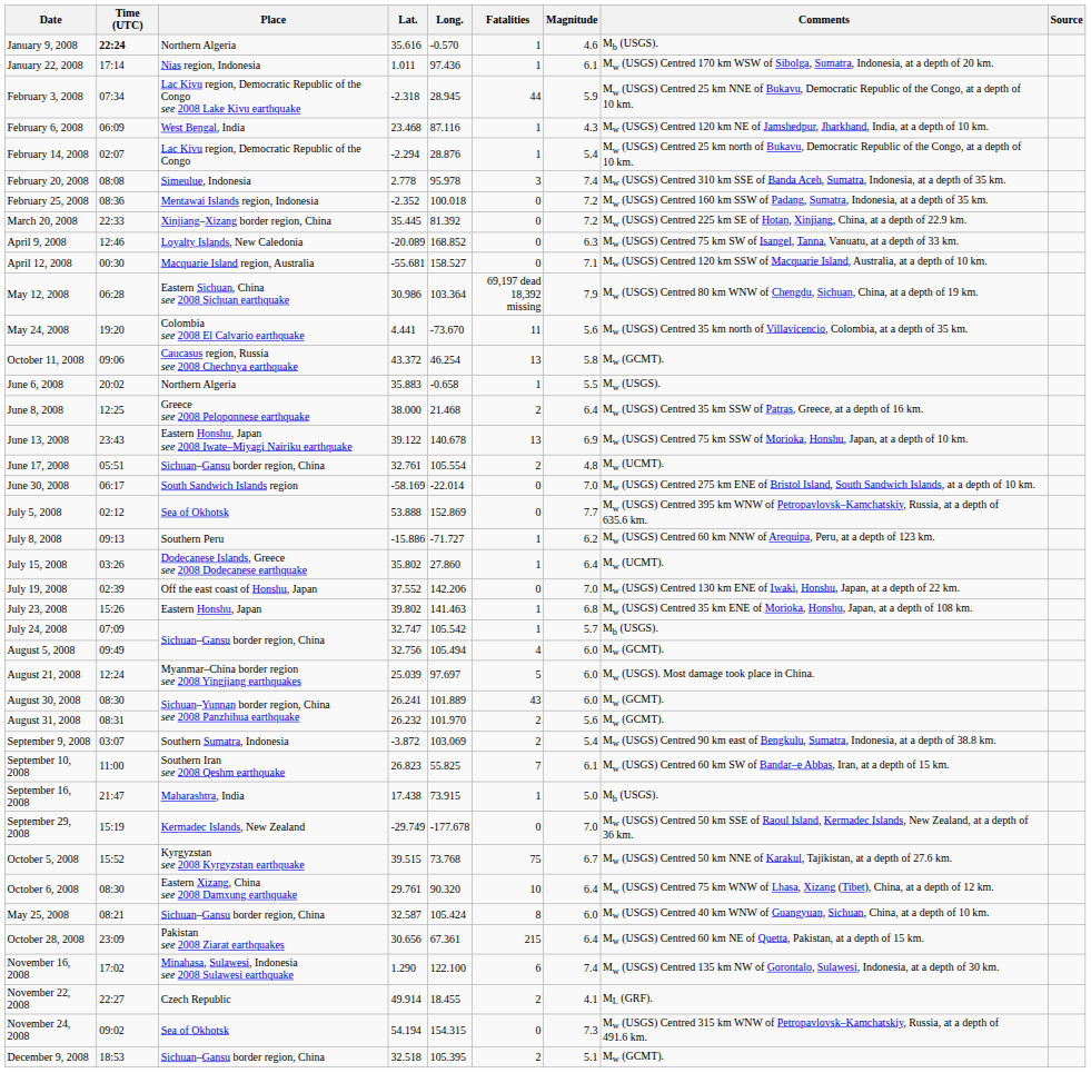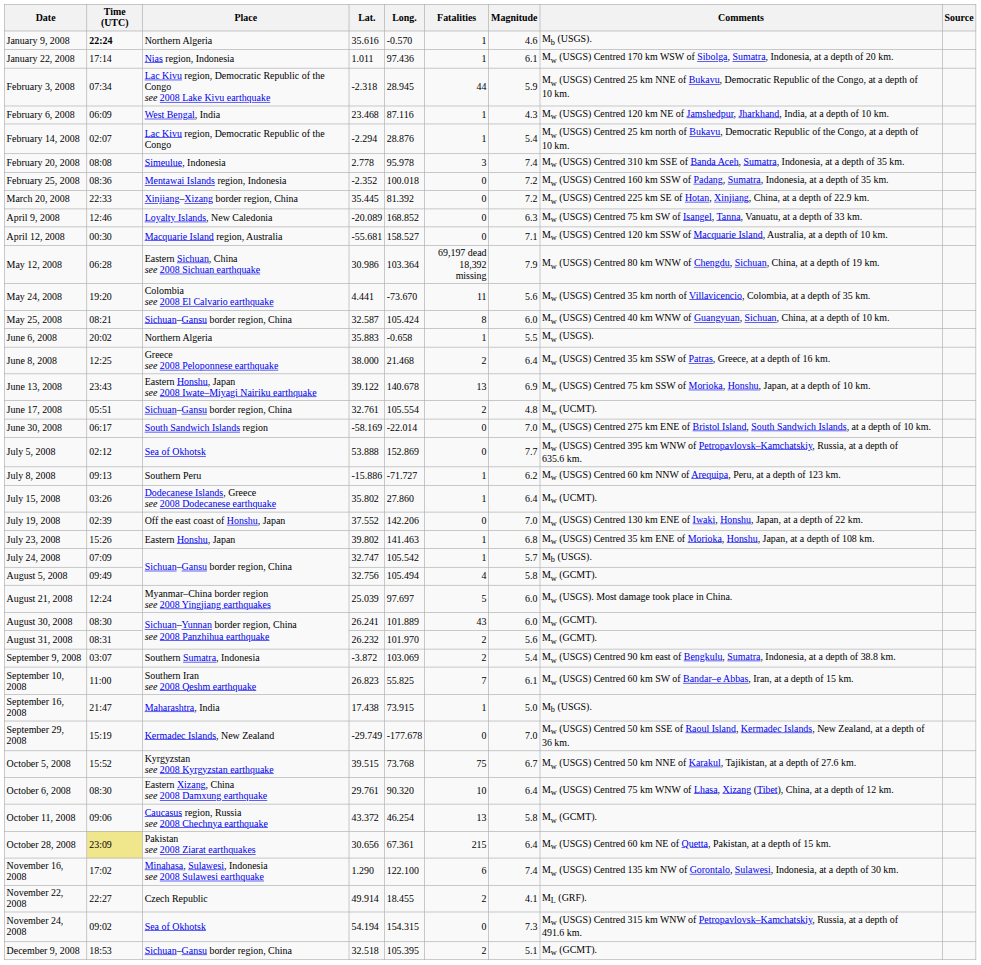 <table class="wikitable sortable">
 <tr style="background:#ececec;">
 <th>Date</th>
 <th>Time (UTC)</th>
 <th>Place</th>
 <th>Lat.</th>
 <th>Long.</th>
 <th>Fatalities</th>
 <th>Magnitude</th>
 <th>Comments</th>
 <th>Source</th>
 </tr>
 <tr>
 <td>January 9, 2008</td>
 <td><strong>22:24</strong></td>
 <td>Northern Algeria</td>
 <td>35.616</td>
 <td>-0.570</td>
 <td style="text-align:right;">1</td>
 <td style="text-align:right;">4.6</td>
 <td>M<sub>b</sub> (USGS).</td>
 <td></td>
 </tr>
 <tr>
 <td>January 22, 2008</td>
 <td>17:14</td>
 <td><a href='#'>Nias</a> region, Indonesia</td>
 <td>1.011</td>
 <td>97.436</td>
 <td style="text-align:right;">1</td>
 <td style="text-align:right;">6.1</td>
 <td>M<sub>w</sub> (USGS) Centred 170 km WSW of <a href='#'>Sibolga</a>, <a href='#'>Sumatra</a>, Indonesia, at a depth of 20 km.</td>
 <td style="text-align:right;"></td>
 </tr>
 <tr>
 <td>February 3, 2008</td>
 <td>07:34</td>
 <td><a href='#'>Lac Kivu</a> region, Democratic Republic of the Congo<br> <em>see</em> <a href='#'>2008 Lake Kivu earthquake</a></td>
 <td>-2.318</td>
 <td>28.945</td>
 <td style="text-align:right;">44</td>
 <td style="text-align:right;">5.9</td>
 <td>M<sub>w</sub> (USGS) Centred 25 km NNE of <a href='#'>Bukavu</a>, Democratic Republic of the Congo, at a depth of 10 km.</td>
 <td style="text-align:right;"></td>
 </tr>
 <tr>
 <td>February 6, 2008</td>
 <td>06:09</td>
 <td><a href='#'>West Bengal</a>, India</td>
 <td>23.468</td>
 <td>87.116</td>
 <td style="text-align:right;">1</td>
 <td style="text-align:right;">4.3</td>
 <td>M<sub>w</sub> (USGS) Centred 120 km NE of <a href='#'>Jamshedpur</a>, <a href='#'>Jharkhand</a>, India, at a depth of 10 km.</td>
 <td style="text-align:right;"></td>
 </tr>
 <tr>
 <td>February 14, 2008</td>
 <td>02:07</td>
 <td><a href='#'>Lac Kivu</a> region, Democratic Republic of the Congo</td>
 <td>-2.294</td>
 <td>28.876</td>
 <td style="text-align:right;">1</td>
 <td style="text-align:right;">5.4</td>
 <td>M<sub>w</sub> (USGS) Centred 25 km north of <a href='#'>Bukavu</a>, Democratic Republic of the Congo, at a depth of 10 km.</td>
 <td style="text-align:right;"></td>
 </tr>
 <tr>
 <td>February 20, 2008</td>
 <td>08:08</td>
 <td><a href='#'>Simeulue</a>, Indonesia</td>
 <td>2.778</td>
 <td>95.978</td>
 <td style="text-align:right;">3</td>
 <td style="text-align:right;">7.4</td>
 <td>M<sub>w</sub> (USGS) Centred 310 km SSE of <a href='#'>Banda Aceh</a>, <a href='#'>Sumatra</a>, Indonesia, at a depth of 35 km.</td>
 <td style="text-align:right;"></td>
 </tr>
 <tr>
 <td>February 25, 2008</td>
 <td>08:36</td>
 <td><a href='#'>Mentawai Islands</a> region, Indonesia</td>
 <td>-2.352</td>
 <td>100.018</td>
 <td style="text-align:right;">0</td>
 <td style="text-align:right;">7.2</td>
 <td>M<sub>w</sub> (USGS) Centred 160 km SSW of <a href='#'>Padang</a>, <a href='#'>Sumatra</a>, Indonesia, at a depth of 35 km.</td>
 <td style="text-align:right;"></td>
 </tr>
 <tr>
 <td>March 20, 2008</td>
 <td>22:33</td>
 <td><a href='#'>Xinjiang</a>–<a href='#'>Xizang</a> border region, China</td>
 <td>35.445</td>
 <td>81.392</td>
 <td style="text-align:right;">0</td>
 <td style="text-align:right;">7.2</td>
 <td>M<sub>w</sub> (USGS) Centred 225 km SE of <a href='#'>Hotan</a>, <a href='#'>Xinjiang</a>, China, at a depth of 22.9 km.</td>
 <td style="text-align:right;"></td>
 </tr>
 <tr>
 <td>April 9, 2008</td>
 <td>12:46</td>
 <td><a href='#'>Loyalty Islands</a>, New Caledonia</td>
 <td>-20.089</td>
 <td>168.852</td>
 <td style="text-align:right;">0</td>
 <td style="text-align:right;">6.3</td>
 <td>M<sub>w</sub> (USGS) Centred 75 km SW of <a href='#'>Isangel</a>, <a href='#'>Tanna</a>, Vanuatu, at a depth of 33 km.</td>
 <td style="text-align:right;"></td>
 </tr>
 <tr>
 <td>April 12, 2008</td>
 <td>00:30</td>
 <td><a href='#'>Macquarie Island</a> region, Australia</td>
 <td>-55.681</td>
 <td>158.527</td>
 <td style="text-align:right;">0</td>
 <td style="text-align:right;">7.1</td>
 <td>M<sub>w</sub> (USGS) Centred 120 km SSW of <a href='#'>Macquarie Island</a>, Australia, at a depth of 10 km.</td>
 <td style="text-align:right;"></td>
 </tr>
 <tr>
 <td>May 12, 2008</td>
 <td>06:28</td>
 <td>Eastern <a href='#'>Sichuan</a>, China<br> <em>see</em> <a href='#'>2008 Sichuan earthquake</a></td>
 <td>30.986</td>
 <td>103.364</td>
 <td style="text-align:right;">69,197 dead<br> 18,392 missing</td>
 <td style="text-align:right;">7.9</td>
 <td>M<sub>w</sub> (USGS) Centred 80 km WNW of <a href='#'>Chengdu</a>, <a href='#'>Sichuan</a>, China, at a depth of 19 km.</td>
 <td style="text-align:right;"></td>
 </tr>
 <tr>
 <td>May 24, 2008</td>
 <td>19:20</td>
 <td>Colombia<br> <em>see</em> <a href='#'>2008 El Calvario earthquake</a></td>
 <td>4.441</td>
 <td>-73.670</td>
 <td style="text-align:right;">11</td>
 <td style="text-align:right;">5.6</td>
 <td>M<sub>w</sub> (USGS) Centred 35 km north of <a href='#'>Villavicencio</a>, Colombia, at a depth of 35 km.</td>
 <td style="text-align:right;"></td>
 </tr>
 <tr>
-<td>October 11, 2008</td>
-<td>09:06</td>
-<td><a href='#'>Caucasus</a> region, Russia<br> <em>see</em> <a href='#'>2008 Chechnya earthquake</a></td>
-<td>43.372</td>
-<td>46.254</td>
-<td style="text-align:right;">13</td>
-<td style="text-align:right;">5.8</td>
-<td>M<sub>w</sub> (GCMT).</td>
-<td></td>
+<td>May 25, 2008</td>
+<td>08:21</td>
+<td><a href='#'>Sichuan</a>–<a href='#'>Gansu</a> border region, China</td>
+<td>32.587</td>
+<td>105.424</td>
+<td style="text-align:right;">8</td>
+<td style="text-align:right;">6.0</td>
+<td>M<sub>w</sub> (USGS) Centred 40 km WNW of <a href='#'>Guangyuan</a>, <a href='#'>Sichuan</a>, China, at a depth of 10 km.</td>
+<td style="text-align:right;"></td>
 </tr>
 <tr>
 <td>June 6, 2008</td>
 <td>20:02</td>
 <td>Northern Algeria</td>
 <td>35.883</td>
 <td>-0.658</td>
 <td style="text-align:right;">1</td>
 <td style="text-align:right;">5.5</td>
 <td>M<sub>w</sub> (USGS).</td>
 <td></td>
 </tr>
 <tr>
 <td>June 8, 2008</td>
 <td>12:25</td>
 <td>Greece<br> <em>see</em> <a href='#'>2008 Peloponnese earthquake</a></td>
 <td>38.000</td>
 <td>21.468</td>
 <td style="text-align:right;">2</td>
 <td style="text-align:right;">6.4</td>
 <td>M<sub>w</sub> (USGS) Centred 35 km SSW of <a href='#'>Patras</a>, Greece, at a depth of 16 km.</td>
 <td style="text-align:right;"></td>
 </tr>
 <tr>
 <td>June 13, 2008</td>
 <td>23:43</td>
 <td>Eastern <a href='#'>Honshu</a>, Japan<br> <em>see</em> <a href='#'>2008 Iwate–Miyagi Nairiku earthquake</a></td>
 <td>39.122</td>
 <td>140.678</td>
 <td style="text-align:right;">13</td>
 <td style="text-align:right;">6.9</td>
 <td>M<sub>w</sub> (USGS) Centred 75 km SSW of <a href='#'>Morioka</a>, <a href='#'>Honshu</a>, Japan, at a depth of 10 km.</td>
 <td style="text-align:right;"></td>
 </tr>
 <tr>
 <td>June 17, 2008</td>
 <td>05:51</td>
 <td><a href='#'>Sichuan</a>–<a href='#'>Gansu</a> border region, China</td>
 <td>32.761</td>
 <td>105.554</td>
 <td style="text-align:right;">2</td>
 <td style="text-align:right;">4.8</td>
 <td>M<sub>w</sub> (UCMT).</td>
 <td></td>
 </tr>
 <tr>
 <td>June 30, 2008</td>
 <td>06:17</td>
 <td><a href='#'>South Sandwich Islands</a> region</td>
 <td>-58.169</td>
 <td>-22.014</td>
 <td style="text-align:right;">0</td>
 <td style="text-align:right;">7.0</td>
 <td>M<sub>w</sub> (USGS) Centred 275 km ENE of <a href='#'>Bristol Island</a>, <a href='#'>South Sandwich Islands</a>, at a depth of 10 km.</td>
 <td style="text-align:right;"></td>
 </tr>
 <tr>
 <td>July 5, 2008</td>
 <td>02:12</td>
 <td><a href='#'>Sea of Okhotsk</a></td>
 <td>53.888</td>
 <td>152.869</td>
 <td style="text-align:right;">0</td>
 <td style="text-align:right;">7.7</td>
 <td>M<sub>w</sub> (USGS) Centred 395 km WNW of <a href='#'>Petropavlovsk–Kamchatskiy</a>, Russia, at a depth of 635.6 km.</td>
 <td style="text-align:right;"></td>
 </tr>
 <tr>
 <td>July 8, 2008</td>
 <td>09:13</td>
 <td>Southern Peru</td>
 <td>-15.886</td>
 <td>-71.727</td>
 <td style="text-align:right;">1</td>
 <td style="text-align:right;">6.2</td>
 <td>M<sub>w</sub> (USGS) Centred 60 km NNW of <a href='#'>Arequipa</a>, Peru, at a depth of 123 km.</td>
 <td style="text-align:right;"></td>
 </tr>
 <tr>
 <td>July 15, 2008</td>
 <td>03:26</td>
 <td><a href='#'>Dodecanese Islands</a>, Greece<br> <em>see</em> <a href='#'>2008 Dodecanese earthquake</a></td>
 <td>35.802</td>
 <td>27.860</td>
 <td style="text-align:right;">1</td>
 <td style="text-align:right;">6.4</td>
 <td>M<sub>w</sub> (UCMT).</td>
 <td></td>
 </tr>
 <tr>
 <td>July 19, 2008</td>
 <td>02:39</td>
 <td>Off the east coast of <a href='#'>Honshu</a>, Japan</td>
 <td>37.552</td>
 <td>142.206</td>
 <td style="text-align:right;">0</td>
 <td style="text-align:right;">7.0</td>
 <td>M<sub>w</sub> (USGS) Centred 130 km ENE of <a href='#'>Iwaki</a>, <a href='#'>Honshu</a>, Japan, at a depth of 22 km.</td>
 <td style="text-align:right;"></td>
 </tr>
 <tr>
 <td>July 23, 2008</td>
 <td>15:26</td>
 <td>Eastern <a href='#'>Honshu</a>, Japan</td>
 <td>39.802</td>
 <td>141.463</td>
 <td style="text-align:right;">1</td>
 <td style="text-align:right;">6.8</td>
 <td>M<sub>w</sub> (USGS) Centred 35 km ENE of <a href='#'>Morioka</a>, <a href='#'>Honshu</a>, Japan, at a depth of 108 km.</td>
 <td style="text-align:right;"></td>
 </tr>
 <tr>
 <td>July 24, 2008</td>
 <td>07:09</td>
 <td rowspan="2"><a href='#'>Sichuan</a>–<a href='#'>Gansu</a> border region, China</td>
 <td>32.747</td>
 <td>105.542</td>
 <td style="text-align:right;">1</td>
 <td style="text-align:right;">5.7</td>
 <td>M<sub>b</sub> (USGS).</td>
 <td></td>
 </tr>
 <tr>
 <td>August 5, 2008</td>
 <td>09:49</td>
 <td>32.756</td>
 <td>105.494</td>
 <td style="text-align:right;">4</td>
-<td style="text-align:right;">6.0</td>
+<td style="text-align:right;">5.8</td>
 <td>M<sub>w</sub> (GCMT).</td>
 <td></td>
 </tr>
 <tr>
 <td>August 21, 2008</td>
 <td>12:24</td>
 <td>Myanmar–China border region<br> <em>see</em> <a href='#'>2008 Yingjiang earthquakes</a></td>
 <td>25.039</td>
 <td>97.697</td>
 <td style="text-align:right;">5</td>
 <td style="text-align:right;">6.0</td>
 <td>M<sub>w</sub> (USGS). Most damage took place in China.</td>
 <td></td>
 </tr>
 <tr>
 <td>August 30, 2008</td>
 <td>08:30</td>
 <td rowspan="2"><a href='#'>Sichuan</a>–<a href='#'>Yunnan</a> border region, China<br><em>see</em> <a href='#'>2008 Panzhihua earthquake</a></td>
 <td>26.241</td>
 <td>101.889</td>
 <td style="text-align:right;">43</td>
 <td style="text-align:right;">6.0</td>
 <td>M<sub>w</sub> (GCMT).</td>
 <td></td>
 </tr>
 <tr>
 <td>August 31, 2008</td>
 <td>08:31</td>
 <td>26.232</td>
 <td>101.970</td>
 <td style="text-align:right;">2</td>
 <td style="text-align:right;">5.6</td>
 <td>M<sub>w</sub> (GCMT).</td>
 <td></td>
 </tr>
 <tr>
 <td>September 9, 2008</td>
 <td>03:07</td>
 <td>Southern <a href='#'>Sumatra</a>, Indonesia</td>
 <td>-3.872</td>
 <td>103.069</td>
 <td style="text-align:right;">2</td>
 <td style="text-align:right;">5.4</td>
 <td>M<sub>w</sub> (USGS) Centred 90 km east of <a href='#'>Bengkulu</a>, <a href='#'>Sumatra</a>, Indonesia, at a depth of 38.8 km.</td>
 <td style="text-align:right;"></td>
 </tr>
 <tr>
 <td>September 10, 2008</td>
 <td>11:00</td>
 <td>Southern Iran<br> <em>see</em> <a href='#'>2008 Qeshm earthquake</a></td>
 <td>26.823</td>
 <td>55.825</td>
 <td style="text-align:right;">7</td>
 <td style="text-align:right;">6.1</td>
 <td>M<sub>w</sub> (USGS) Centred 60 km SW of <a href='#'>Bandar–e Abbas</a>, Iran, at a depth of 15 km.</td>
 <td style="text-align:right;"></td>
 </tr>
 <tr>
 <td>September 16, 2008</td>
 <td>21:47</td>
 <td><a href='#'>Maharashtra</a>, India</td>
 <td>17.438</td>
 <td>73.915</td>
 <td style="text-align:right;">1</td>
 <td style="text-align:right;">5.0</td>
 <td>M<sub>b</sub> (USGS).</td>
 <td></td>
 </tr>
 <tr>
 <td>September 29, 2008</td>
 <td>15:19</td>
 <td><a href='#'>Kermadec Islands</a>, New Zealand</td>
 <td>-29.749</td>
 <td>-177.678</td>
 <td style="text-align:right;">0</td>
 <td style="text-align:right;">7.0</td>
 <td>M<sub>w</sub> (USGS) Centred 50 km SSE of <a href='#'>Raoul Island</a>, <a href='#'>Kermadec Islands</a>, New Zealand, at a depth of 36 km.</td>
 <td style="text-align:right;"></td>
 </tr>
 <tr>
 <td>October 5, 2008</td>
 <td>15:52</td>
 <td>Kyrgyzstan<br> <em>see</em> <a href='#'>2008 Kyrgyzstan earthquake</a></td>
 <td>39.515</td>
 <td>73.768</td>
 <td style="text-align:right;">75</td>
 <td style="text-align:right;">6.7</td>
 <td>M<sub>w</sub> (USGS) Centred 50 km NNE of <a href='#'>Karakul</a>, Tajikistan, at a depth of 27.6 km.</td>
 <td style="text-align:right;"></td>
 </tr>
 <tr>
 <td>October 6, 2008</td>
 <td>08:30</td>
 <td>Eastern <a href='#'>Xizang</a>, China<br> <em>see</em> <a href='#'>2008 Damxung earthquake</a></td>
 <td>29.761</td>
 <td>90.320</td>
 <td style="text-align:right;">10</td>
 <td style="text-align:right;">6.4</td>
 <td>M<sub>w</sub> (USGS) Centred 75 km WNW of <a href='#'>Lhasa</a>, <a href='#'>Xizang</a> (<a href='#'>Tibet</a>), China, at a depth of 12 km.</td>
 <td style="text-align:right;"></td>
 </tr>
 <tr>
-<td>May 25, 2008</td>
-<td>08:21</td>
-<td><a href='#'>Sichuan</a>–<a href='#'>Gansu</a> border region, China</td>
-<td>32.587</td>
-<td>105.424</td>
-<td style="text-align:right;">8</td>
-<td style="text-align:right;">6.0</td>
-<td>M<sub>w</sub> (USGS) Centred 40 km WNW of <a href='#'>Guangyuan</a>, <a href='#'>Sichuan</a>, China, at a depth of 10 km.</td>
-<td style="text-align:right;"></td>
+<td>October 11, 2008</td>
+<td>09:06</td>
+<td><a href='#'>Caucasus</a> region, Russia<br> <em>see</em> <a href='#'>2008 Chechnya earthquake</a></td>
+<td>43.372</td>
+<td>46.254</td>
+<td style="text-align:right;">13</td>
+<td style="text-align:right;">5.8</td>
+<td>M<sub>w</sub> (GCMT).</td>
+<td></td>
 </tr>
 <tr>
 <td>October 28, 2008</td>
-<td>23:09</td>
+<td style="background: khaki;">23:09</td>
 <td>Pakistan<br> <em>see</em> <a href='#'>2008 Ziarat earthquakes</a></td>
 <td>30.656</td>
 <td>67.361</td>
 <td style="text-align:right;">215</td>
 <td style="text-align:right;">6.4</td>
 <td>M<sub>w</sub> (USGS) Centred 60 km NE of <a href='#'>Quetta</a>, Pakistan, at a depth of 15 km.</td>
 <td style="text-align:right;"></td>
 </tr>
 <tr>
 <td>November 16, 2008</td>
 <td>17:02</td>
 <td><a href='#'>Minahasa</a>, <a href='#'>Sulawesi</a>, Indonesia<br> <em>see</em> <a href='#'>2008 Sulawesi earthquake</a></td>
 <td>1.290</td>
 <td>122.100</td>
 <td style="text-align:right;">6</td>
 <td style="text-align:right;">7.4</td>
 <td>M<sub>w</sub> (USGS) Centred 135 km NW of <a href='#'>Gorontalo</a>, <a href='#'>Sulawesi</a>, Indonesia, at a depth of 30 km.</td>
 <td style="text-align:right;"></td>
 </tr>
 <tr>
 <td>November 22, 2008</td>
 <td>22:27</td>
 <td>Czech Republic</td>
 <td>49.914</td>
 <td>18.455</td>
 <td style="text-align:right;">2</td>
 <td style="text-align:right;">4.1</td>
 <td>M<sub>L</sub> (GRF).</td>
 <td></td>
 </tr>
 <tr>
 <td>November 24, 2008</td>
 <td>09:02</td>
 <td><a href='#'>Sea of Okhotsk</a></td>
 <td>54.194</td>
 <td>154.315</td>
 <td style="text-align:right;">0</td>
 <td style="text-align:right;">7.3</td>
 <td>M<sub>w</sub> (USGS) Centred 315 km WNW of <a href='#'>Petropavlovsk–Kamchatskiy</a>, Russia, at a depth of 491.6 km.</td>
 <td style="text-align:right;"></td>
 </tr>
 <tr>
 <td>December 9, 2008</td>
 <td>18:53</td>
 <td><a href='#'>Sichuan</a>–<a href='#'>Gansu</a> border region, China</td>
 <td>32.518</td>
 <td>105.395</td>
 <td style="text-align:right;">2</td>
 <td style="text-align:right;">5.1</td>
 <td>M<sub>w</sub> (GCMT).</td>
 <td></td>
 </tr>
 </table>
